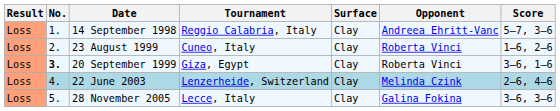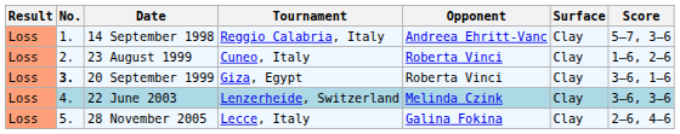 <table class="sortable wikitable" style=font-size:97%>
 <tr>
 <th>Result</th>
 <th>No.</th>
 <th>Date</th>
 <th>Tournament</th>
+<th>Opponent</th>
 <th>Surface</th>
-<th>Opponent</th>
 <th>Score</th>
 </tr>
 <tr style="background:#f0f8ff;">
 <td style="background:#ffa07a;">Loss</td>
 <td>1.</td>
 <td>14 September 1998</td>
 <td><a href='#'>Reggio Calabria</a>, Italy</td>
+<td> <a href='#'>Andreea Ehritt-Vanc</a></td>
 <td>Clay</td>
-<td> <a href='#'>Andreea Ehritt-Vanc</a></td>
 <td>5–7, 3–6</td>
 </tr>
 <tr style="background:#f0f8ff;">
 <td style="background:#ffa07a;">Loss</td>
 <td>2.</td>
 <td>23 August 1999</td>
 <td><a href='#'>Cuneo</a>, Italy</td>
+<td> <a href='#'>Roberta Vinci</a></td>
 <td>Clay</td>
-<td> <a href='#'>Roberta Vinci</a></td>
 <td>1–6, 2–6</td>
 </tr>
 <tr style="background:#f0f8ff;">
 <td style="background:#ffa07a;">Loss</td>
 <td><strong>3.</strong></td>
 <td>20 September 1999</td>
 <td><a href='#'>Giza</a>, Egypt</td>
+<td> Roberta Vinci</td>
 <td>Clay</td>
-<td> Roberta Vinci</td>
 <td>3–6, 1–6</td>
 </tr>
 <tr style="background:lightblue;">
 <td style="background:#ffa07a;">Loss</td>
 <td>4.</td>
 <td>22 June 2003</td>
 <td><a href='#'>Lenzerheide</a>, Switzerland</td>
+<td> <a href='#'>Melinda Czink</a></td>
 <td>Clay</td>
-<td> <a href='#'>Melinda Czink</a></td>
-<td>2–6, 4–6</td>
+<td>3–6, 3–6</td>
 </tr>
 <tr style="background:#f0f8ff;">
 <td style="background:#ffa07a;">Loss</td>
 <td>5.</td>
 <td>28 November 2005</td>
 <td><a href='#'>Lecce</a>, Italy</td>
+<td> <a href='#'>Galina Fokina</a></td>
 <td>Clay</td>
-<td> <a href='#'>Galina Fokina</a></td>
-<td>3–6, 3–6</td>
+<td>2–6, 4–6</td>
 </tr>
 </table>
